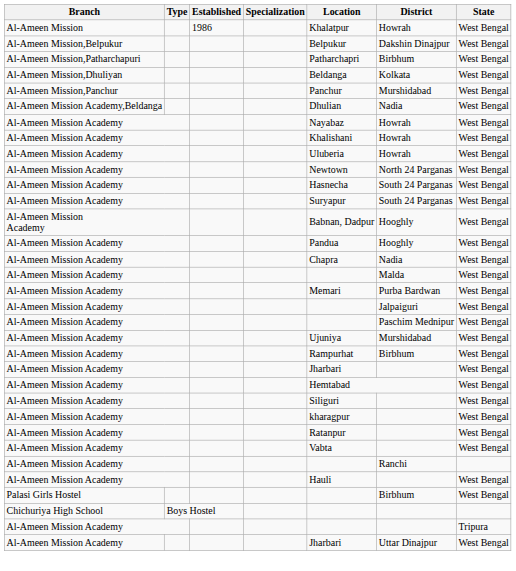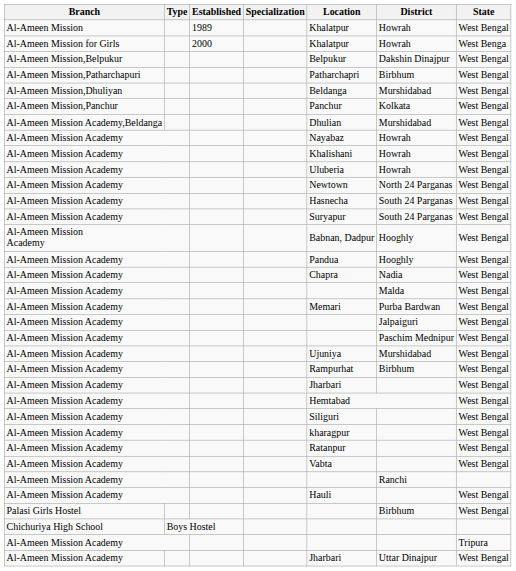 <table class="wikitable sortable">
 <tr>
 <th>Branch</th>
 <th>Type</th>
 <th>Established</th>
 <th>Specialization</th>
 <th>Location</th>
 <th>District</th>
 <th>State</th>
 </tr>
 <tr>
 <td>Al-Ameen Mission</td>
 <td></td>
-<td>1986</td>
+<td>1989</td>
 <td></td>
 <td>Khalatpur</td>
 <td>Howrah</td>
 <td>West Bengal</td>
+</tr>
+<tr>
+<td>Al-Ameen Mission for Girls</td>
+<td></td>
+<td>2000</td>
+<td></td>
+<td>Khalatpur</td>
+<td>Howrah</td>
+<td>West Benga</td>
 </tr>
 <tr>
 <td>Al-Ameen Mission,Belpukur</td>
 <td></td>
 <td></td>
 <td></td>
 <td>Belpukur</td>
 <td>Dakshin Dinajpur</td>
 <td>West Bengal</td>
 </tr>
 <tr>
 <td>Al-Ameen Mission,Patharchapuri</td>
 <td></td>
 <td></td>
 <td></td>
 <td>Patharchapri</td>
 <td>Birbhum</td>
 <td>West Bengal</td>
 </tr>
 <tr>
 <td>Al-Ameen Mission,Dhuliyan</td>
 <td></td>
 <td></td>
 <td></td>
 <td>Beldanga</td>
-<td>Kolkata</td>
+<td>Murshidabad</td>
 <td>West Bengal</td>
 </tr>
 <tr>
 <td>Al-Ameen Mission,Panchur</td>
 <td></td>
 <td></td>
 <td></td>
 <td>Panchur</td>
-<td>Murshidabad</td>
+<td>Kolkata</td>
 <td>West Bengal</td>
 </tr>
 <tr>
 <td>Al-Ameen Mission Academy,Beldanga</td>
 <td></td>
 <td></td>
 <td></td>
 <td>Dhulian</td>
-<td>Nadia</td>
+<td>Murshidabad</td>
 <td>West Bengal</td>
 </tr>
 <tr>
 <td colspan="2">Al-Ameen   Mission Academy</td>
 <td></td>
 <td></td>
 <td>Nayabaz</td>
 <td>Howrah</td>
 <td>West Bengal</td>
 </tr>
 <tr>
 <td colspan="2">Al-Ameen   Mission Academy</td>
 <td></td>
 <td></td>
 <td>Khalishani</td>
 <td>Howrah</td>
 <td>West Bengal</td>
 </tr>
 <tr>
 <td colspan="2">Al-Ameen   Mission Academy</td>
 <td></td>
 <td></td>
 <td>Uluberia</td>
 <td>Howrah</td>
 <td>West Bengal</td>
 </tr>
 <tr>
 <td colspan="2">Al-Ameen   Mission Academy</td>
 <td></td>
 <td></td>
 <td>Newtown</td>
 <td>North 24 Parganas</td>
 <td>West Bengal</td>
 </tr>
 <tr>
 <td colspan="2">Al-Ameen   Mission Academy</td>
 <td></td>
 <td></td>
 <td>Hasnecha</td>
 <td>South  24 Parganas</td>
 <td>West Bengal</td>
 </tr>
 <tr>
 <td colspan="2">Al-Ameen   Mission Academy</td>
 <td></td>
 <td></td>
 <td>Suryapur</td>
 <td>South 24 Parganas</td>
 <td>West Bengal</td>
 </tr>
 <tr>
 <td colspan="2">Al-Ameen   Mission<br>Academy</td>
 <td></td>
 <td></td>
 <td>Babnan, Dadpur</td>
 <td>Hooghly</td>
 <td>West Bengal</td>
 </tr>
 <tr>
 <td colspan="2">Al-Ameen   Mission Academy</td>
 <td></td>
 <td></td>
 <td>Pandua</td>
 <td>Hooghly</td>
 <td>West Bengal</td>
 </tr>
 <tr>
 <td colspan="2">Al-Ameen   Mission Academy</td>
 <td></td>
 <td></td>
 <td>Chapra</td>
 <td>Nadia</td>
 <td>West Bengal</td>
 </tr>
 <tr>
 <td colspan="2">Al-Ameen   Mission Academy</td>
 <td></td>
 <td></td>
 <td></td>
 <td>Malda</td>
 <td>West Bengal</td>
 </tr>
 <tr>
 <td colspan="2">Al-Ameen   Mission Academy</td>
 <td></td>
 <td></td>
 <td>Memari</td>
 <td>Purba Bardwan</td>
 <td>West Bengal</td>
 </tr>
 <tr>
 <td colspan="2">Al-Ameen   Mission Academy</td>
 <td></td>
 <td></td>
 <td></td>
 <td>Jalpaiguri</td>
 <td>West Bengal</td>
 </tr>
 <tr>
 <td colspan="2">Al-Ameen   Mission Academy</td>
 <td></td>
 <td></td>
 <td></td>
 <td>Paschim Mednipur</td>
 <td>West Bengal</td>
 </tr>
 <tr>
 <td colspan="2">Al-Ameen   Mission Academy</td>
 <td></td>
 <td></td>
 <td>Ujuniya</td>
 <td>Murshidabad</td>
 <td>West Bengal</td>
 </tr>
 <tr>
 <td colspan="2">Al-Ameen   Mission Academy</td>
 <td></td>
 <td></td>
 <td>Rampurhat</td>
 <td>Birbhum</td>
 <td>West Bengal</td>
 </tr>
 <tr>
 <td colspan="2">Al-Ameen   Mission Academy</td>
 <td></td>
 <td></td>
 <td>Jharbari</td>
 <td></td>
 <td>West Bengal</td>
 </tr>
 <tr>
 <td colspan="2">Al-Ameen   Mission Academy</td>
 <td></td>
 <td></td>
 <td colspan="2">Hemtabad</td>
 <td>West Bengal</td>
 </tr>
 <tr>
 <td colspan="2">Al-Ameen   Mission Academy</td>
 <td></td>
 <td></td>
 <td>Siliguri</td>
 <td></td>
 <td>West Bengal</td>
 </tr>
 <tr>
 <td colspan="2">Al-Ameen   Mission Academy</td>
 <td></td>
 <td></td>
 <td>kharagpur</td>
 <td></td>
 <td>West Bengal</td>
 </tr>
 <tr>
 <td colspan="2">Al-Ameen   Mission Academy</td>
 <td></td>
 <td></td>
 <td>Ratanpur</td>
 <td></td>
 <td>West Bengal</td>
 </tr>
 <tr>
 <td colspan="2">Al-Ameen   Mission Academy</td>
 <td></td>
 <td></td>
 <td>Vabta</td>
 <td></td>
 <td>West Bengal</td>
 </tr>
 <tr>
 <td colspan="2">Al-Ameen   Mission Academy</td>
 <td></td>
 <td></td>
 <td></td>
 <td>Ranchi</td>
 <td></td>
 </tr>
 <tr>
 <td colspan="2">Al-Ameen   Mission Academy</td>
 <td></td>
 <td></td>
 <td>Hauli</td>
 <td></td>
 <td>West Bengal</td>
 </tr>
 <tr>
 <td>Palasi Girls Hostel</td>
 <td></td>
 <td></td>
 <td></td>
 <td></td>
 <td>Birbhum</td>
 <td>West Bengal</td>
 </tr>
 <tr>
 <td>Chichuriya High School</td>
 <td colspan="2">Boys Hostel</td>
 <td></td>
 <td></td>
 <td></td>
 <td></td>
 </tr>
 <tr>
 <td colspan="2">Al-Ameen   Mission Academy</td>
 <td></td>
 <td></td>
 <td></td>
 <td></td>
 <td>Tripura</td>
 </tr>
 <tr>
 <td>Al-Ameen Mission Academy</td>
 <td></td>
 <td></td>
 <td></td>
 <td>Jharbari</td>
 <td>Uttar Dinajpur</td>
 <td>West Bengal</td>
 </tr>
 </table>
